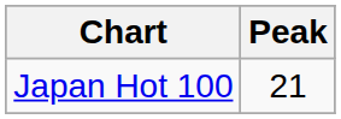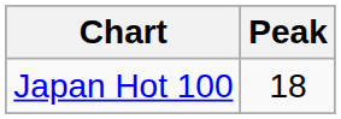 <table class="wikitable">
 <tr>
 <th style="text-align:center;">Chart</th>
 <th style="text-align:center;">Peak</th>
 </tr>
 <tr>
 <td align="left"><a href='#'>Japan Hot 100</a></td>
-<td style="text-align:center;">21</td>
+<td style="text-align:center;">18</td>
 </tr>
 </table>
